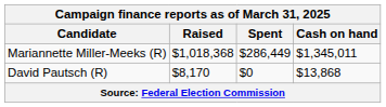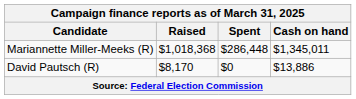 <table class="wikitable sortable">
 <tr>
 <th colspan=4>Campaign finance reports as of March 31, 2025</th>
 </tr>
 <tr style="text-align:center;">
 <th>Candidate</th>
 <th>Raised</th>
 <th>Spent</th>
 <th>Cash on hand</th>
 </tr>
 <tr>
 <td>Mariannette Miller-Meeks (R)</td>
 <td>$1,018,368</td>
-<td>$286,449</td>
+<td>$286,448</td>
 <td>$1,345,011</td>
 </tr>
 <tr>
 <td>David Pautsch (R)</td>
 <td>$8,170</td>
 <td>$0</td>
-<td>$13,868</td>
+<td>$13,886</td>
 </tr>
 <tr>
 <th colspan="4"><small>Source: <a href='#'>Federal Election Commission</a></small></th>
 </tr>
 </table>
